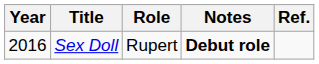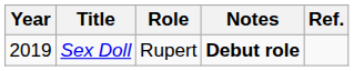 <table class="wikitable">
 <tr>
 <th>Year</th>
 <th>Title</th>
 <th>Role</th>
 <th>Notes</th>
 <th>Ref.</th>
 </tr>
 <tr>
-<td>2016</td>
+<td>2019</td>
 <td><em><a href='#'>Sex Doll</a></em></td>
 <td>Rupert</td>
 <td><strong>Debut role</strong></td>
 <td></td>
 </tr>
 </table>
